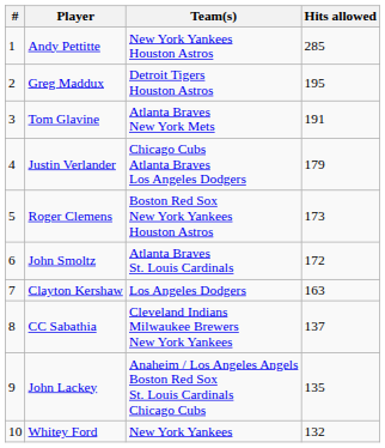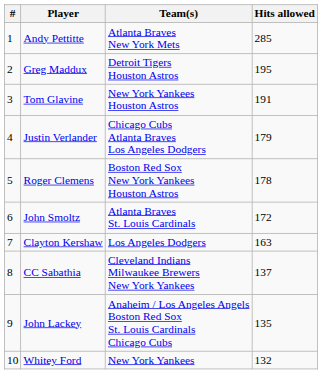 <table class="wikitable" style="float:left;">
 <tr>
 <th>#</th>
 <th>Player</th>
 <th>Team(s)</th>
 <th>Hits allowed</th>
 </tr>
 <tr>
 <td>1</td>
 <td><a href='#'>Andy Pettitte</a></td>
-<td><a href='#'>New York Yankees</a><br><a href='#'>Houston Astros</a></td>
+<td><a href='#'>Atlanta Braves</a><br><a href='#'>New York Mets</a></td>
 <td>285</td>
 </tr>
 <tr>
 <td>2</td>
 <td><a href='#'>Greg Maddux</a></td>
 <td><a href='#'>Detroit Tigers</a><br><a href='#'>Houston Astros</a></td>
 <td>195</td>
 </tr>
 <tr>
 <td>3</td>
 <td><a href='#'>Tom Glavine</a></td>
-<td><a href='#'>Atlanta Braves</a><br><a href='#'>New York Mets</a></td>
+<td><a href='#'>New York Yankees</a><br><a href='#'>Houston Astros</a></td>
 <td>191</td>
 </tr>
 <tr>
 <td>4</td>
 <td><a href='#'>Justin Verlander</a></td>
 <td><a href='#'>Chicago Cubs</a><br><a href='#'>Atlanta Braves</a><br><a href='#'>Los Angeles Dodgers</a></td>
 <td>179</td>
 </tr>
 <tr>
 <td>5</td>
 <td><a href='#'>Roger Clemens</a></td>
 <td><a href='#'>Boston Red Sox</a><br><a href='#'>New York Yankees</a><br><a href='#'>Houston Astros</a></td>
-<td>173</td>
+<td>178</td>
 </tr>
 <tr>
 <td>6</td>
 <td><a href='#'>John Smoltz</a></td>
 <td><a href='#'>Atlanta Braves</a><br><a href='#'>St. Louis Cardinals</a></td>
 <td>172</td>
 </tr>
 <tr>
 <td>7</td>
 <td><a href='#'>Clayton Kershaw</a></td>
 <td><a href='#'>Los Angeles Dodgers</a></td>
 <td>163</td>
 </tr>
 <tr>
 <td>8</td>
 <td><a href='#'>CC Sabathia</a></td>
 <td><a href='#'>Cleveland Indians</a><br><a href='#'>Milwaukee Brewers</a><br><a href='#'>New York Yankees</a></td>
 <td>137</td>
 </tr>
 <tr>
 <td>9</td>
 <td><a href='#'>John Lackey</a></td>
 <td><a href='#'>Anaheim / Los Angeles Angels</a><br><a href='#'>Boston Red Sox</a><br><a href='#'>St. Louis Cardinals</a><br><a href='#'>Chicago Cubs</a></td>
 <td>135</td>
 </tr>
 <tr>
 <td>10</td>
 <td><a href='#'>Whitey Ford</a></td>
 <td><a href='#'>New York Yankees</a></td>
 <td>132</td>
 </tr>
 </table>
